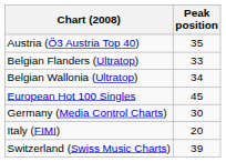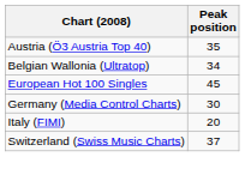 <table class="wikitable sortable">
 <tr>
 <th align="left">Chart (2008)</th>
 <th style="text-align:center;">Peak<br>position</th>
 </tr>
 <tr>
 <td>Austria (<a href='#'>Ö3 Austria Top 40</a>)</td>
 <td style="text-align:center;">35</td>
-</tr>
-<tr>
-<td>Belgian Flanders (<a href='#'>Ultratop</a>)</td>
-<td style="text-align:center;">33</td>
 </tr>
 <tr>
 <td>Belgian Wallonia (<a href='#'>Ultratop</a>)</td>
 <td style="text-align:center;">34</td>
 </tr>
 <tr>
 <td><a href='#'>European Hot 100 Singles</a></td>
 <td style="text-align:center;">45</td>
 </tr>
 <tr>
 <td>Germany (<a href='#'>Media Control Charts</a>)</td>
 <td style="text-align:center;">30</td>
 </tr>
 <tr>
 <td>Italy (<a href='#'>FIMI</a>)</td>
 <td style="text-align:center;">20</td>
 </tr>
 <tr>
 <td>Switzerland (<a href='#'>Swiss Music Charts</a>)</td>
-<td style="text-align:center;">39</td>
+<td style="text-align:center;">37</td>
 </tr>
 </table>
